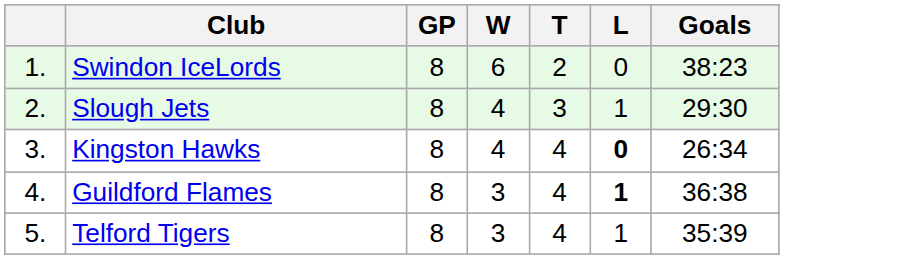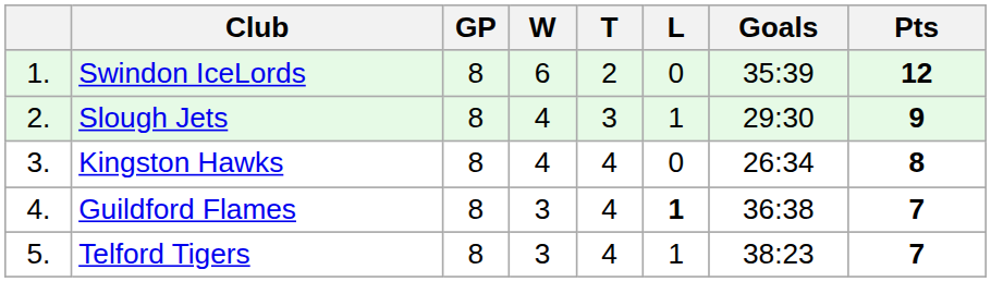 <table class="wikitable">
 <tr>
 <th width="30"></th>
 <th width="200">Club</th>
 <th width="30">GP</th>
 <th width="30">W</th>
 <th width="30">T</th>
 <th width="30">L</th>
 <th width="70">Goals</th>
+<th width="70">Pts</th>
 </tr>
 <tr bgcolor="#e6fae6" align="center">
 <td>1.</td>
 <td align="left"><a href='#'>Swindon IceLords</a></td>
 <td>8</td>
 <td>6</td>
 <td>2</td>
 <td>0</td>
-<td>38:23</td>
+<td>35:39</td>
+<td><strong>12</strong></td>
 </tr>
 <tr bgcolor="#e6fae6" align="center">
 <td>2.</td>
 <td align="left"><a href='#'>Slough Jets</a></td>
 <td>8</td>
 <td>4</td>
 <td>3</td>
 <td>1</td>
 <td>29:30</td>
+<td><strong>9</strong></td>
 </tr>
 <tr bgcolor="#FFFFFF" align="center">
 <td>3.</td>
 <td align="left"><a href='#'>Kingston Hawks</a></td>
 <td>8</td>
 <td>4</td>
 <td>4</td>
-<td><strong>0</strong></td>
+<td>0</td>
 <td>26:34</td>
+<td><strong>8</strong></td>
 </tr>
 <tr bgcolor="#FFFFFF" align="center">
 <td>4.</td>
 <td align="left"><a href='#'>Guildford Flames</a></td>
 <td>8</td>
 <td>3</td>
 <td>4</td>
 <td><strong>1</strong></td>
 <td>36:38</td>
+<td><strong>7</strong></td>
 </tr>
 <tr bgcolor="#FFFFFF" align="center">
 <td>5.</td>
 <td align="left"><a href='#'>Telford Tigers</a></td>
 <td>8</td>
 <td>3</td>
 <td>4</td>
 <td>1</td>
-<td>35:39</td>
+<td>38:23</td>
+<td><strong>7</strong></td>
 </tr>
 </table>
